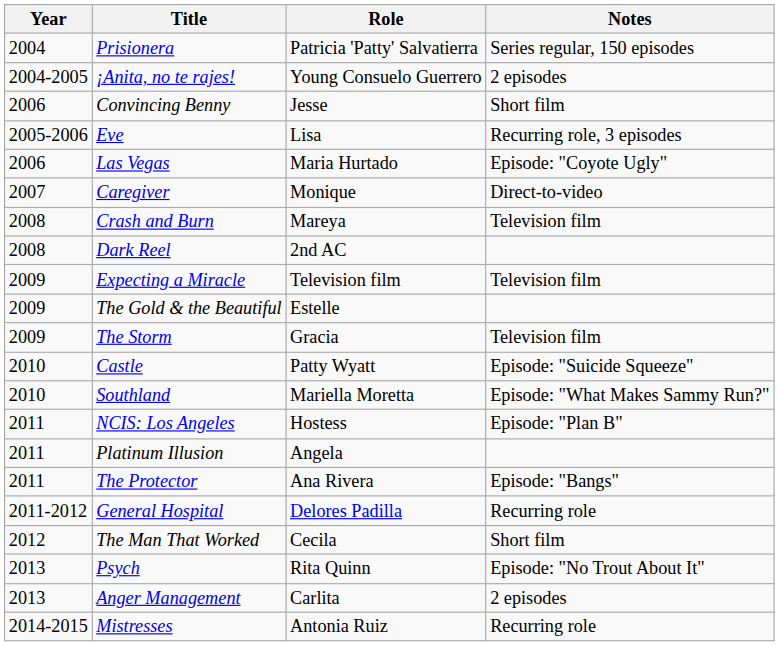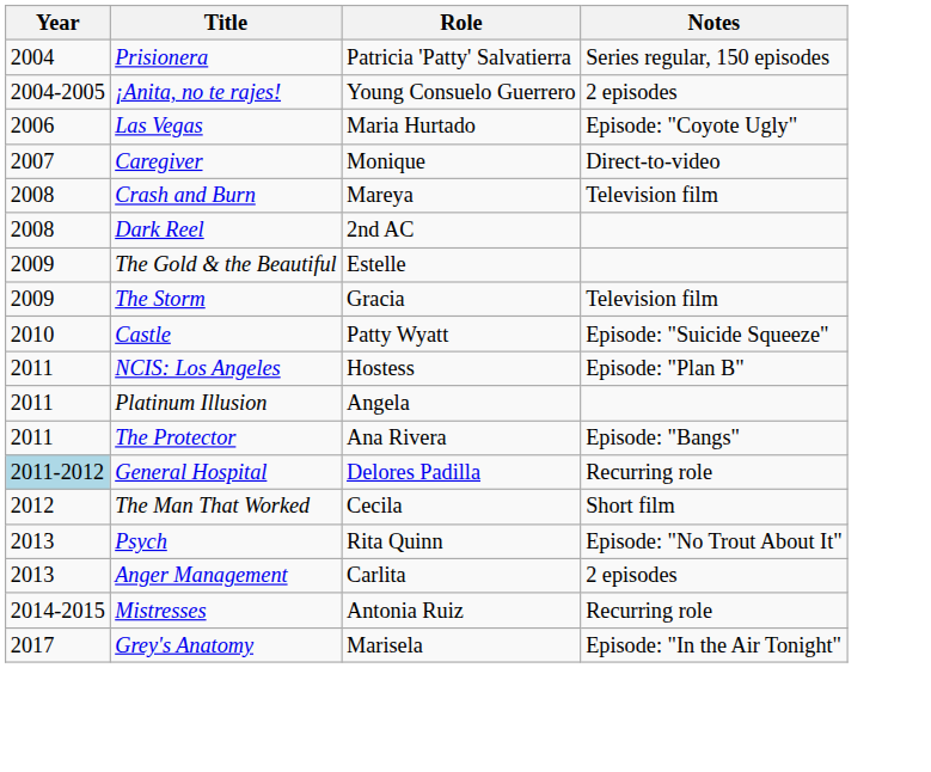 <table class="wikitable sortable">
 <tr>
 <th>Year</th>
 <th>Title</th>
 <th>Role</th>
 <th>Notes</th>
 </tr>
 <tr>
 <td>2004</td>
 <td><em><a href='#'>Prisionera</a></em></td>
 <td>Patricia 'Patty' Salvatierra</td>
 <td>Series regular, 150 episodes</td>
 </tr>
 <tr>
 <td>2004-2005</td>
 <td><em><a href='#'>¡Anita, no te rajes!</a></em></td>
 <td>Young Consuelo Guerrero</td>
 <td>2 episodes</td>
-</tr>
-<tr>
-<td>2006</td>
-<td><em>Convincing Benny</em></td>
-<td>Jesse</td>
-<td>Short film</td>
-</tr>
-<tr>
-<td>2005-2006</td>
-<td><em><a href='#'>Eve</a></em></td>
-<td>Lisa</td>
-<td>Recurring role, 3 episodes</td>
 </tr>
 <tr>
 <td>2006</td>
 <td><em><a href='#'>Las Vegas</a></em></td>
 <td>Maria Hurtado</td>
 <td>Episode: "Coyote Ugly"</td>
 </tr>
 <tr>
 <td>2007</td>
 <td><em><a href='#'>Caregiver</a></em></td>
 <td>Monique</td>
 <td>Direct-to-video</td>
 </tr>
 <tr>
 <td>2008</td>
 <td><em><a href='#'>Crash and Burn</a></em></td>
 <td>Mareya</td>
 <td>Television film</td>
 </tr>
 <tr>
 <td>2008</td>
 <td><em><a href='#'>Dark Reel</a></em></td>
 <td>2nd AC</td>
 <td></td>
 </tr>
 <tr>
 <td>2009</td>
-<td><em><a href='#'>Expecting a Miracle</a></em></td>
-<td>Television film</td>
-<td>Television film</td>
-</tr>
-<tr>
-<td>2009</td>
 <td><em>The Gold & the Beautiful</em></td>
 <td>Estelle</td>
 <td></td>
 </tr>
 <tr>
 <td>2009</td>
 <td><em><a href='#'>The Storm</a></em></td>
 <td>Gracia</td>
 <td>Television film</td>
 </tr>
 <tr>
 <td>2010</td>
 <td><em><a href='#'>Castle</a></em></td>
 <td>Patty Wyatt</td>
 <td>Episode: "Suicide Squeeze"</td>
-</tr>
-<tr>
-<td>2010</td>
-<td><em><a href='#'>Southland</a></em></td>
-<td>Mariella Moretta</td>
-<td>Episode: "What Makes Sammy Run?"</td>
 </tr>
 <tr>
 <td>2011</td>
 <td><em><a href='#'>NCIS: Los Angeles</a></em></td>
 <td>Hostess</td>
 <td>Episode: "Plan B"</td>
 </tr>
 <tr>
 <td>2011</td>
 <td><em>Platinum Illusion</em></td>
 <td>Angela</td>
 <td></td>
 </tr>
 <tr>
 <td>2011</td>
 <td><em><a href='#'>The Protector</a></em></td>
 <td>Ana Rivera</td>
 <td>Episode: "Bangs"</td>
 </tr>
 <tr>
-<td>2011-2012</td>
+<td style="background: lightblue;">2011-2012</td>
 <td><em><a href='#'>General Hospital</a></em></td>
 <td><a href='#'>Delores Padilla</a></td>
 <td>Recurring role</td>
 </tr>
 <tr>
 <td>2012</td>
 <td><em>The Man That Worked</em></td>
 <td>Cecila</td>
 <td>Short film</td>
 </tr>
 <tr>
 <td>2013</td>
 <td><em><a href='#'>Psych</a></em></td>
 <td>Rita Quinn</td>
 <td>Episode: "No Trout About It"</td>
 </tr>
 <tr>
 <td>2013</td>
 <td><em><a href='#'>Anger Management</a></em></td>
 <td>Carlita</td>
 <td>2 episodes</td>
 </tr>
 <tr>
 <td>2014-2015</td>
 <td><em><a href='#'>Mistresses</a></em></td>
 <td>Antonia Ruiz</td>
 <td>Recurring role</td>
 </tr>
+<tr>
+<td>2017</td>
+<td><em><a href='#'>Grey's Anatomy</a></em></td>
+<td>Marisela</td>
+<td>Episode: "In the Air Tonight"</td>
+</tr>
 </table>
